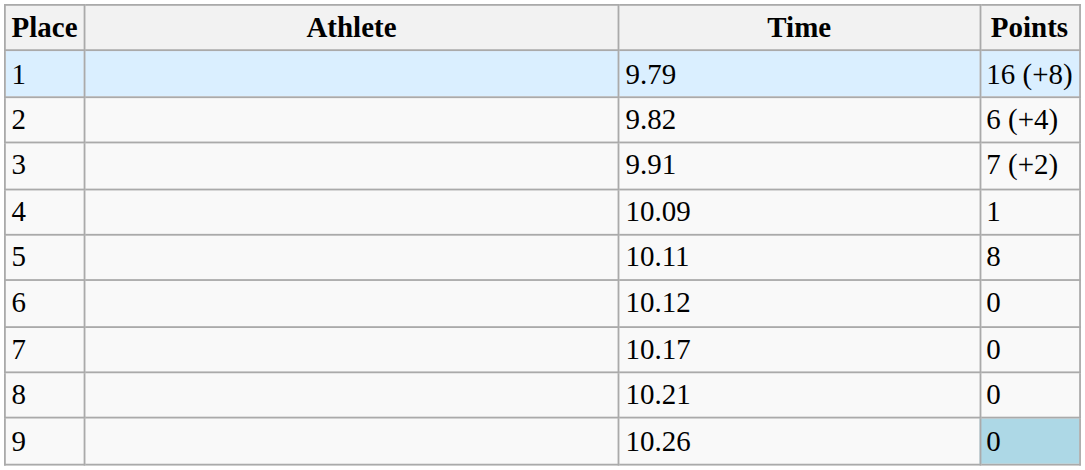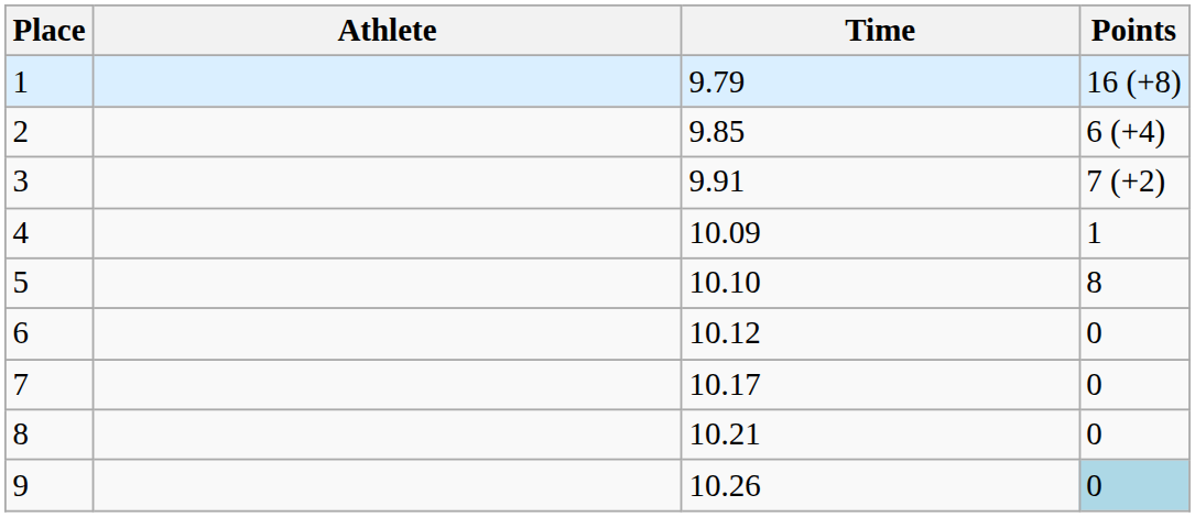 <table class="wikitable sortable">
 <tr>
 <th>Place</th>
 <th style="width:18em">Athlete</th>
 <th style="width:12em">Time</th>
 <th>Points</th>
 </tr>
 <tr style="background:#daefff;">
 <td>1 </td>
 <td></td>
 <td>9.79</td>
 <td>16 (+8)</td>
 </tr>
 <tr>
 <td>2</td>
 <td></td>
-<td>9.82 </td>
+<td>9.85 </td>
 <td>6 (+4)</td>
 </tr>
 <tr>
 <td>3</td>
 <td></td>
 <td>9.91</td>
 <td>7 (+2)</td>
 </tr>
 <tr>
 <td>4</td>
 <td></td>
 <td>10.09</td>
 <td>1</td>
 </tr>
 <tr>
 <td>5</td>
 <td></td>
-<td>10.11</td>
+<td>10.10</td>
 <td>8</td>
 </tr>
 <tr>
 <td>6</td>
 <td></td>
 <td>10.12</td>
 <td>0</td>
 </tr>
 <tr>
 <td>7</td>
 <td></td>
 <td>10.17</td>
 <td>0</td>
 </tr>
 <tr>
 <td>8</td>
 <td></td>
 <td>10.21</td>
 <td>0</td>
 </tr>
 <tr>
 <td>9</td>
 <td></td>
 <td>10.26</td>
 <td style="background: lightblue;">0</td>
 </tr>
 </table>
